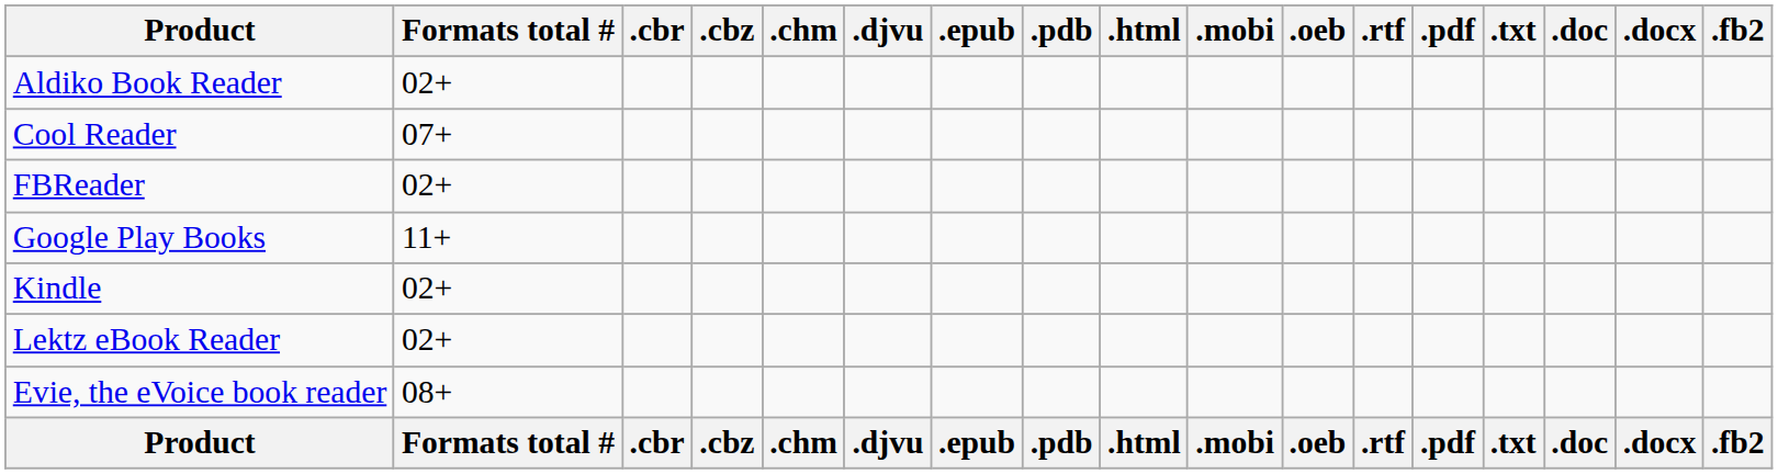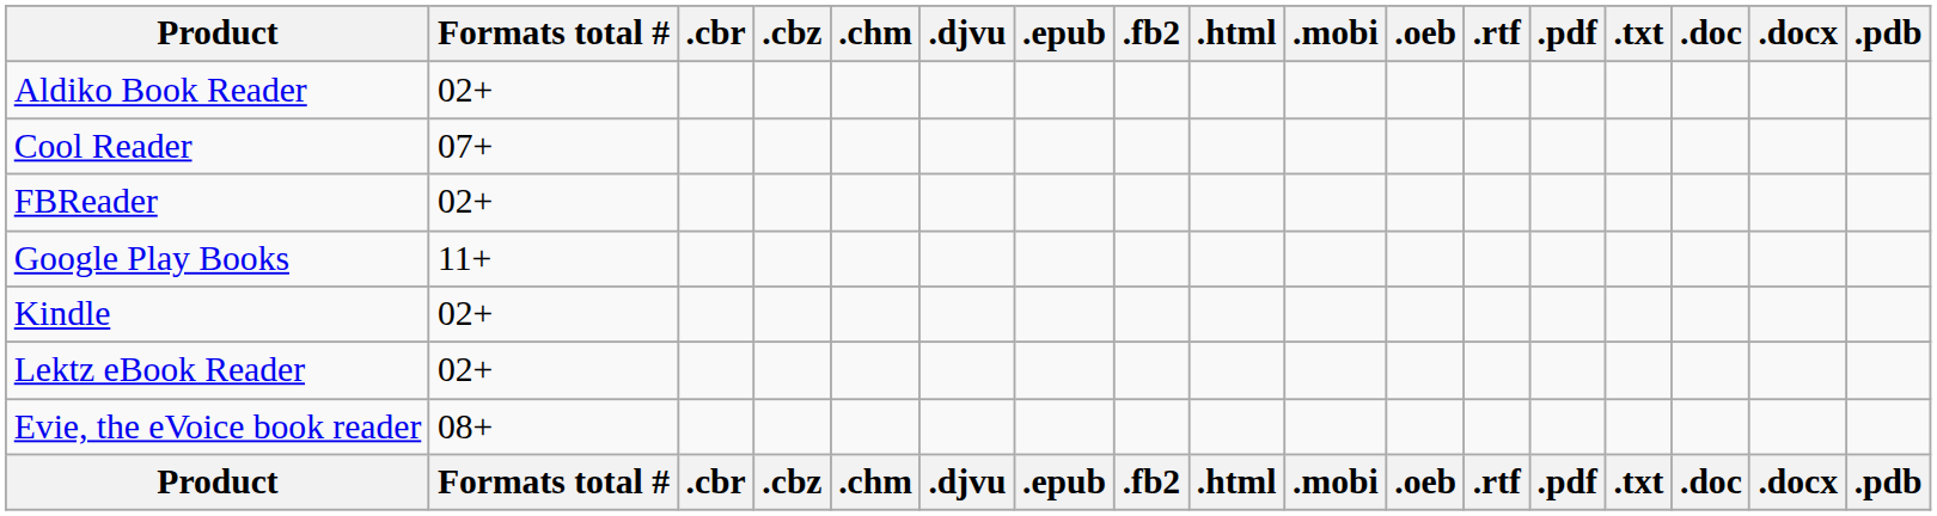 <table class="wikitable sortable sort-under">
 <tr>
 <th>Product</th>
 <th>Formats total #</th>
 <th>.cbr</th>
 <th>.cbz</th>
 <th>.chm</th>
 <th>.djvu</th>
 <th>.epub</th>
-<th>.pdb</th>
+<th>.fb2</th>
 <th>.html</th>
 <th>.mobi</th>
 <th>.oeb</th>
 <th>.rtf</th>
 <th>.pdf</th>
 <th>.txt</th>
 <th>.doc</th>
 <th>.docx</th>
-<th>.fb2</th>
+<th>.pdb</th>
 </tr>
 <tr>
 <td><a href='#'>Aldiko Book Reader</a></td>
 <td>02+</td>
 <td></td>
 <td></td>
 <td></td>
 <td></td>
 <td></td>
 <td></td>
 <td></td>
 <td></td>
 <td></td>
 <td></td>
 <td></td>
 <td></td>
 <td></td>
 <td></td>
 <td></td>
 </tr>
 <tr>
 <td><a href='#'>Cool Reader</a></td>
 <td>07+</td>
 <td></td>
 <td></td>
 <td></td>
 <td></td>
 <td></td>
 <td></td>
 <td></td>
 <td></td>
 <td></td>
 <td></td>
 <td></td>
 <td></td>
 <td></td>
 <td></td>
 <td></td>
 </tr>
 <tr>
 <td><a href='#'>FBReader</a></td>
 <td>02+</td>
 <td></td>
 <td></td>
 <td></td>
 <td></td>
 <td></td>
 <td></td>
 <td></td>
 <td></td>
 <td></td>
 <td></td>
 <td></td>
 <td></td>
 <td></td>
 <td></td>
 <td></td>
 </tr>
 <tr>
 <td><a href='#'>Google Play Books</a></td>
 <td>11+</td>
 <td></td>
 <td></td>
 <td></td>
 <td></td>
 <td></td>
 <td></td>
 <td></td>
 <td></td>
 <td></td>
 <td></td>
 <td></td>
 <td></td>
 <td></td>
 <td></td>
 <td></td>
 </tr>
 <tr>
 <td><a href='#'>Kindle</a></td>
 <td>02+</td>
 <td></td>
 <td></td>
 <td></td>
 <td></td>
 <td></td>
 <td></td>
 <td></td>
 <td></td>
 <td></td>
 <td></td>
 <td></td>
 <td></td>
 <td></td>
 <td></td>
 <td></td>
 </tr>
 <tr>
 <td><a href='#'>Lektz eBook Reader</a></td>
 <td>02+</td>
 <td></td>
 <td></td>
 <td></td>
 <td></td>
 <td></td>
 <td></td>
 <td></td>
 <td></td>
 <td></td>
 <td></td>
 <td></td>
 <td></td>
 <td></td>
 <td></td>
 <td></td>
 </tr>
 <tr>
 <td><a href='#'>Evie, the eVoice book reader</a></td>
 <td>08+</td>
 <td></td>
 <td></td>
 <td></td>
 <td></td>
 <td></td>
 <td></td>
 <td></td>
 <td></td>
 <td></td>
 <td></td>
 <td></td>
 <td></td>
 <td></td>
 <td></td>
 <td></td>
 </tr>
 <tr>
 <th>Product</th>
 <th>Formats total #</th>
 <th>.cbr</th>
 <th>.cbz</th>
 <th>.chm</th>
 <th>.djvu</th>
 <th>.epub</th>
-<th>.pdb</th>
+<th>.fb2</th>
 <th>.html</th>
 <th>.mobi</th>
 <th>.oeb</th>
 <th>.rtf</th>
 <th>.pdf</th>
 <th>.txt</th>
 <th>.doc</th>
 <th>.docx</th>
-<th>.fb2</th>
+<th>.pdb</th>
 </tr>
 </table>
